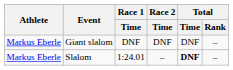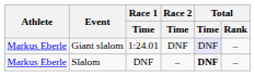 <table class="wikitable" style="font-size:90%">
 <tr>
 <th rowspan="2">Athlete</th>
 <th rowspan="2">Event</th>
 <th>Race 1</th>
 <th>Race 2</th>
 <th colspan="2">Total</th>
 </tr>
 <tr>
 <th>Time</th>
 <th>Time</th>
 <th>Time</th>
 <th>Rank</th>
 </tr>
 <tr>
 <td><a href='#'>Markus Eberle</a></td>
 <td>Giant slalom</td>
+<td align="center">1:24.01</td>
 <td align="center">DNF</td>
-<td align="center">DNF</td>
-<td align="center">DNF</td>
+<td align="center" style="background: lavender;">DNF</td>
 <td align="center">–</td>
 </tr>
 <tr>
 <td><a href='#'>Markus Eberle</a></td>
 <td>Slalom</td>
-<td align="center">1:24.01</td>
+<td align="center">DNF</td>
 <td align="center">–</td>
 <td align="center"><strong>DNF</strong></td>
 <td align="center">–</td>
 </tr>
 </table>
